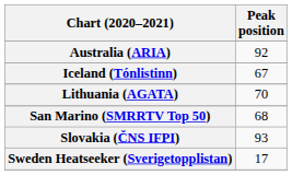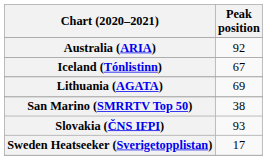 <table class="wikitable sortable plainrowheaders" style="text-align:center">
 <tr>
 <th scope="col">Chart (2020–2021)</th>
 <th scope="col">Peak<br>position</th>
 </tr>
 <tr>
 </tr>
 <tr>
 <th scope="row">Australia (<a href='#'>ARIA</a>)</th>
 <td>92</td>
 </tr>
 <tr>
 </tr>
 <tr>
 </tr>
 <tr>
 </tr>
 <tr>
 </tr>
 <tr>
 <th scope="row">Iceland (<a href='#'>Tónlistinn</a>)</th>
 <td>67</td>
 </tr>
 <tr>
 </tr>
 <tr>
 <th scope="row">Lithuania (<a href='#'>AGATA</a>)</th>
-<td>70</td>
+<td>69</td>
 </tr>
 <tr>
 </tr>
 <tr>
 </tr>
 <tr>
 </tr>
 <tr>
 <th scope="row">San Marino (<a href='#'>SMRRTV Top 50</a>)</th>
-<td>68</td>
+<td>38</td>
 </tr>
 <tr>
 <th scope="row">Slovakia (<a href='#'>ČNS IFPI</a>)</th>
 <td>93</td>
 </tr>
 <tr>
 <th scope="row">Sweden Heatseeker (<a href='#'>Sverigetopplistan</a>)</th>
 <td>17</td>
 </tr>
 <tr>
 </tr>
 <tr>
 </tr>
 <tr>
 </tr>
 </table>
